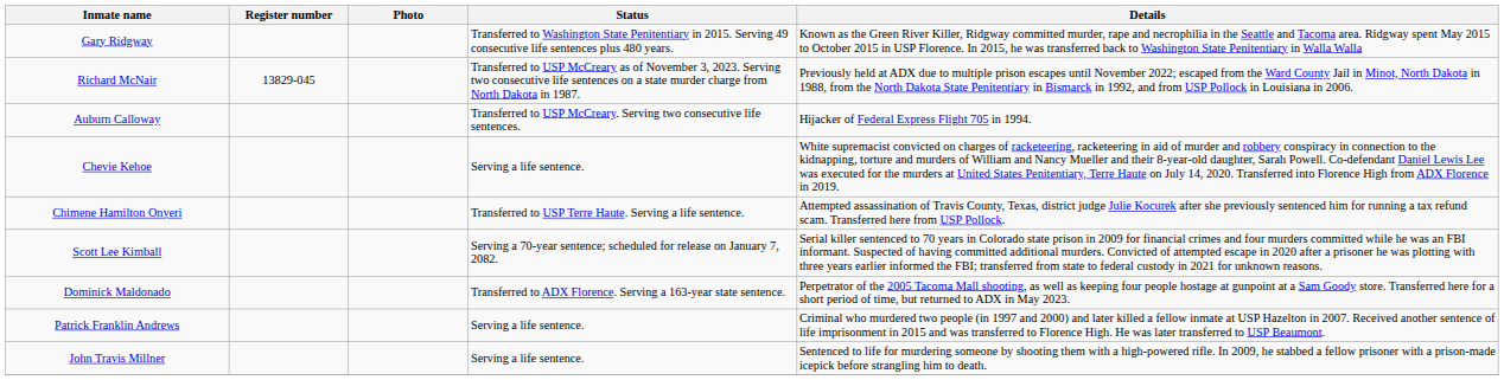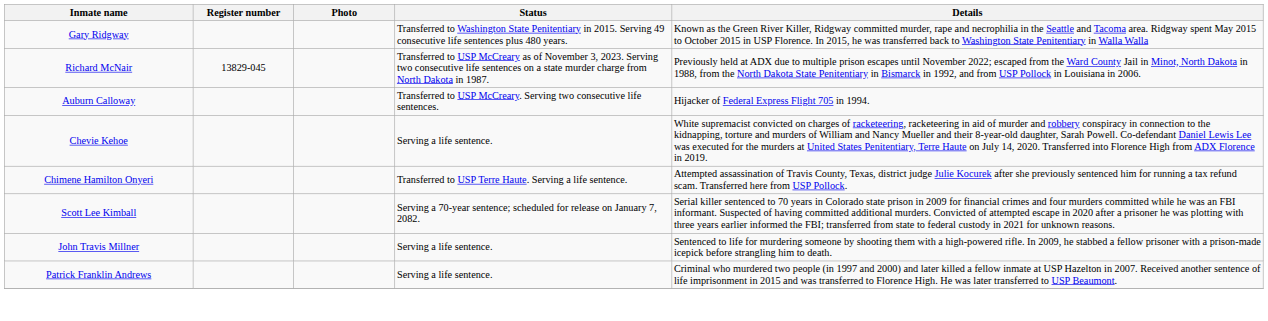 <table class="wikitable sortable">
 <tr>
 <th width=15%>Inmate name</th>
 <th width=8%>Register number</th>
 <th width=8%>Photo</th>
 <th width=22%>Status</th>
 <th width=50%>Details</th>
 </tr>
 <tr>
 <td style="text-align:center;"><a href='#'>Gary Ridgway</a></td>
 <td style="text-align:center;"></td>
 <td style="text-align:center;"></td>
 <td>Transferred to <a href='#'>Washington State Penitentiary</a> in 2015. Serving 49 consecutive life sentences plus 480 years.</td>
 <td>Known as the Green River Killer, Ridgway committed murder, rape and necrophilia in the <a href='#'>Seattle</a> and <a href='#'>Tacoma</a> area. Ridgway spent May 2015 to October 2015 in USP Florence. In 2015, he was transferred back to <a href='#'>Washington State Penitentiary</a> in <a href='#'>Walla Walla</a></td>
 </tr>
 <tr>
 <td style="text-align:center;"><a href='#'>Richard McNair</a></td>
 <td style="text-align:center;">13829-045</td>
 <td style="text-align:center;"></td>
 <td>Transferred to <a href='#'>USP McCreary</a> as of November 3, 2023. Serving two consecutive life sentences on a state murder charge from <a href='#'>North Dakota</a> in 1987.</td>
 <td>Previously held at ADX due to multiple prison escapes until November 2022; escaped from the <a href='#'>Ward County</a> Jail in <a href='#'>Minot, North Dakota</a> in 1988, from the <a href='#'>North Dakota State Penitentiary</a> in <a href='#'>Bismarck</a> in 1992, and from <a href='#'>USP Pollock</a> in Louisiana in 2006.</td>
 </tr>
 <tr>
 <td style="text-align:center;"><a href='#'>Auburn Calloway</a></td>
 <td style="text-align:center;"></td>
 <td></td>
 <td>Transferred to <a href='#'>USP McCreary</a>. Serving two consecutive life sentences.</td>
 <td>Hijacker of <a href='#'>Federal Express Flight 705</a> in 1994.</td>
 </tr>
 <tr>
 <td style="text-align:center;"><a href='#'>Chevie Kehoe</a></td>
 <td style="text-align:center;"></td>
 <td></td>
 <td>Serving a life sentence.</td>
 <td>White supremacist convicted on charges of <a href='#'>racketeering</a>, racketeering in aid of murder and <a href='#'>robbery</a> conspiracy in connection to the kidnapping, torture and murders of William and Nancy Mueller and their 8-year-old daughter, Sarah Powell. Co-defendant <a href='#'>Daniel Lewis Lee</a> was executed for the murders at <a href='#'>United States Penitentiary, Terre Haute</a> on July 14, 2020. Transferred into Florence High from <a href='#'>ADX Florence</a> in 2019.</td>
 </tr>
 <tr>
 <td style="text-align:center;"><a href='#'>Chimene Hamilton Onyeri</a></td>
 <td style="text-align:center;"></td>
 <td style="text-align:center;"></td>
 <td>Transferred to <a href='#'>USP Terre Haute</a>. Serving a life sentence.</td>
 <td>Attempted assassination of Travis County, Texas, district judge <a href='#'>Julie Kocurek</a> after she previously sentenced him for running a tax refund scam. Transferred here from <a href='#'>USP Pollock</a>.</td>
 </tr>
 <tr>
 <td style="text-align:center;"><a href='#'>Scott Lee Kimball</a></td>
 <td style="text-align:center;"></td>
 <td style="text-align:center;"></td>
 <td>Serving a 70-year sentence; scheduled for release on January 7, 2082.</td>
 <td>Serial killer sentenced to 70 years in Colorado state prison in 2009 for financial crimes and four murders committed while he was an FBI informant. Suspected of having committed additional murders. Convicted of attempted escape in 2020 after a prisoner he was plotting with three years earlier informed the FBI; transferred from state to federal custody in 2021 for unknown reasons.</td>
 </tr>
 <tr>
-<td style="text-align:center;"><a href='#'>Dominick Maldonado</a></td>
+<td style="text-align:center;"><a href='#'>John Travis Millner</a></td>
 <td style="text-align:center;"></td>
 <td></td>
-<td>Transferred to <a href='#'>ADX Florence</a>. Serving a 163-year state sentence.</td>
-<td>Perpetrator of the <a href='#'>2005 Tacoma Mall shooting</a>, as well as keeping four people hostage at gunpoint at a <a href='#'>Sam Goody</a> store. Transferred here for a short period of time, but returned to ADX in May 2023.</td>
+<td>Serving a life sentence.</td>
+<td>Sentenced to life for murdering someone by shooting them with a high-powered rifle. In 2009, he stabbed a fellow prisoner with a prison-made icepick before strangling him to death.</td>
 </tr>
 <tr>
 <td style="text-align:center;"><a href='#'>Patrick Franklin Andrews</a></td>
 <td style="text-align:center;"></td>
 <td style="text-align:center;"></td>
 <td>Serving a life sentence.</td>
 <td>Criminal who murdered two people (in 1997 and 2000) and later killed a fellow inmate at USP Hazelton in 2007. Received another sentence of life imprisonment in 2015 and was transferred to Florence High. He was later transferred to <a href='#'>USP Beaumont</a>.</td>
 </tr>
 <tr>
-<td style="text-align:center;"><a href='#'>John Travis Millner</a></td>
-<td style="text-align:center;"></td>
-<td></td>
-<td>Serving a life sentence.</td>
-<td>Sentenced to life for murdering someone by shooting them with a high-powered rifle. In 2009, he stabbed a fellow prisoner with a prison-made icepick before strangling him to death.</td>
-</tr>
-<tr>
 </tr>
 </table>
